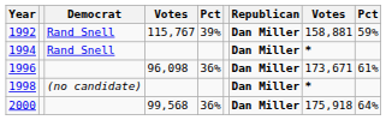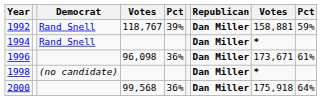 <table class="wikitable" style="margin:0.5em ; font-size:95%">
 <tr>
 <th>Year</th>
 <th></th>
 <th>Democrat</th>
 <th>Votes</th>
 <th>Pct</th>
 <th></th>
 <th>Republican</th>
 <th>Votes</th>
 <th>Pct</th>
 </tr>
 <tr>
 <td><a href='#'>1992</a></td>
 <td></td>
 <td><a href='#'>Rand Snell</a></td>
-<td>115,767</td>
+<td>118,767</td>
 <td>39%</td>
 <td></td>
 <td><strong>Dan Miller</strong></td>
 <td>158,881</td>
 <td>59%</td>
 </tr>
 <tr>
 <td><a href='#'>1994</a></td>
 <td></td>
 <td><a href='#'>Rand Snell</a></td>
 <td></td>
 <td></td>
 <td></td>
 <td><strong>Dan Miller</strong></td>
 <td><strong>*</strong></td>
 <td></td>
 </tr>
 <tr>
 <td><a href='#'>1996</a></td>
 <td></td>
 <td></td>
 <td>96,098</td>
 <td>36%</td>
 <td></td>
 <td><strong>Dan Miller</strong></td>
 <td>173,671</td>
 <td>61%</td>
 </tr>
 <tr>
 <td><a href='#'>1998</a></td>
 <td></td>
 <td><em>(no candidate)</em></td>
 <td></td>
 <td></td>
 <td></td>
 <td><strong>Dan Miller</strong></td>
 <td><strong>*</strong></td>
 <td></td>
 </tr>
 <tr>
 <td><a href='#'>2000</a></td>
 <td></td>
 <td></td>
 <td>99,568</td>
 <td>36%</td>
 <td></td>
 <td><strong>Dan Miller</strong></td>
 <td>175,918</td>
 <td>64%</td>
 </tr>
 </table>
